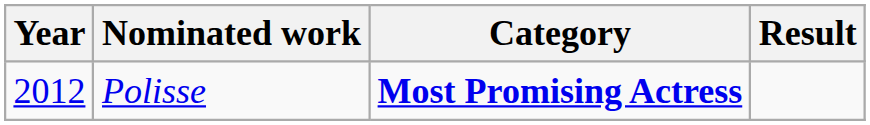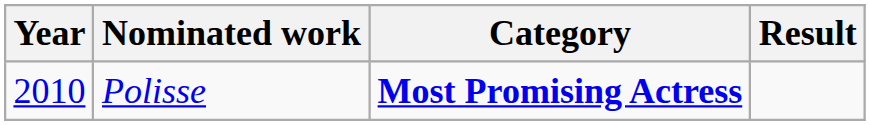 <table class="wikitable sortable">
 <tr>
 <th>Year</th>
 <th>Nominated work</th>
 <th>Category</th>
 <th>Result</th>
 </tr>
 <tr>
-<td><a href='#'>2012</a></td>
+<td><a href='#'>2010</a></td>
 <td><em><a href='#'>Polisse</a></em></td>
 <td><strong><a href='#'>Most Promising Actress</a></strong></td>
 <td></td>
 </tr>
 </table>
